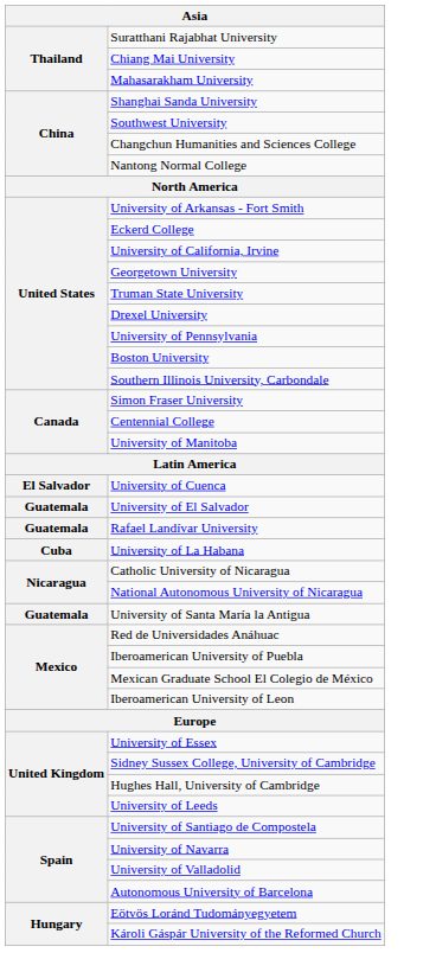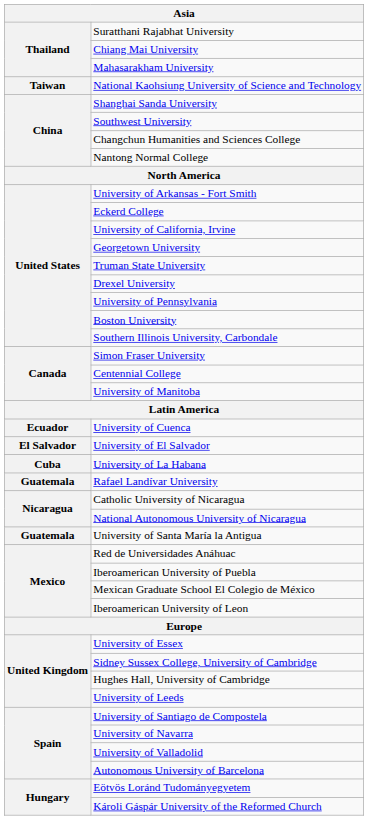 <table class="wikitable">
 <tr>
 <th colspan="2">Asia</th>
 </tr>
 <tr>
 <th rowspan="3">Thailand</th>
 <td>Suratthani Rajabhat University</td>
 </tr>
 <tr>
 <td><a href='#'>Chiang Mai University</a></td>
 </tr>
 <tr>
 <td><a href='#'>Mahasarakham University</a></td>
+</tr>
+<tr>
+<th>Taiwan</th>
+<td><a href='#'>National Kaohsiung University of Science and Technology</a></td>
 </tr>
 <tr>
 <th rowspan="4">China</th>
 <td><a href='#'>Shanghai Sanda University</a></td>
 </tr>
 <tr>
 <td><a href='#'>Southwest University</a></td>
 </tr>
 <tr>
 <td>Changchun Humanities and Sciences College</td>
 </tr>
 <tr>
 <td>Nantong Normal College</td>
 </tr>
 <tr>
 <th colspan="2">North America</th>
 </tr>
 <tr>
 <th rowspan="9">United States</th>
 <td><a href='#'>University of Arkansas - Fort Smith</a></td>
 </tr>
 <tr>
 <td><a href='#'>Eckerd College</a></td>
 </tr>
 <tr>
 <td><a href='#'>University of California, Irvine</a></td>
 </tr>
 <tr>
 <td><a href='#'>Georgetown University</a></td>
 </tr>
 <tr>
 <td><a href='#'>Truman State University</a></td>
 </tr>
 <tr>
 <td><a href='#'>Drexel University</a></td>
 </tr>
 <tr>
 <td><a href='#'>University of Pennsylvania</a></td>
 </tr>
 <tr>
 <td><a href='#'>Boston University</a></td>
 </tr>
 <tr>
 <td><a href='#'>Southern Illinois University, Carbondale</a></td>
 </tr>
 <tr>
 <th rowspan="3">Canada</th>
 <td><a href='#'>Simon Fraser University</a></td>
 </tr>
 <tr>
 <td><a href='#'>Centennial College</a></td>
 </tr>
 <tr>
 <td><a href='#'>University of Manitoba</a></td>
 </tr>
 <tr>
 <th colspan="2">Latin America</th>
 </tr>
 <tr>
-<th>El Salvador</th>
+<th>Ecuador</th>
 <td><a href='#'>University of Cuenca</a></td>
 </tr>
 <tr>
-<th>Guatemala</th>
+<th>El Salvador</th>
 <td><a href='#'>University of El Salvador</a></td>
+</tr>
+<tr>
+<th>Cuba</th>
+<td><a href='#'>University of La Habana</a></td>
 </tr>
 <tr>
 <th>Guatemala</th>
 <td><a href='#'>Rafael Landívar University</a></td>
-</tr>
-<tr>
-<th>Cuba</th>
-<td><a href='#'>University of La Habana</a></td>
 </tr>
 <tr>
 <th rowspan="2">Nicaragua</th>
 <td>Catholic University of Nicaragua</td>
 </tr>
 <tr>
 <td><a href='#'>National Autonomous University of Nicaragua</a></td>
 </tr>
 <tr>
 <th>Guatemala</th>
 <td>University of Santa María la Antigua</td>
 </tr>
 <tr>
 <th rowspan="4">Mexico</th>
 <td>Red de Universidades Anáhuac</td>
 </tr>
 <tr>
 <td>Iberoamerican University of Puebla</td>
 </tr>
 <tr>
 <td>Mexican Graduate School El Colegio de México</td>
 </tr>
 <tr>
 <td>Iberoamerican University of Leon</td>
 </tr>
 <tr>
 <th colspan="2">Europe</th>
 </tr>
 <tr>
 <th rowspan="4">United Kingdom</th>
 <td><a href='#'>University of Essex</a></td>
 </tr>
 <tr>
 <td><a href='#'>Sidney Sussex College, University of Cambridge</a></td>
 </tr>
 <tr>
 <td>Hughes Hall, University of Cambridge</td>
 </tr>
 <tr>
 <td><a href='#'>University of Leeds</a></td>
 </tr>
 <tr>
 <th rowspan="4">Spain</th>
 <td><a href='#'>University of Santiago de Compostela</a></td>
 </tr>
 <tr>
 <td><a href='#'>University of Navarra</a></td>
 </tr>
 <tr>
 <td><a href='#'>University of Valladolid</a></td>
 </tr>
 <tr>
 <td><a href='#'>Autonomous University of Barcelona</a></td>
 </tr>
 <tr>
 <th rowspan="2">Hungary</th>
 <td><a href='#'>Eötvös Loránd Tudományegyetem</a></td>
 </tr>
 <tr>
 <td><a href='#'>Károli Gáspár University of the Reformed Church</a></td>
 </tr>
 </table>
